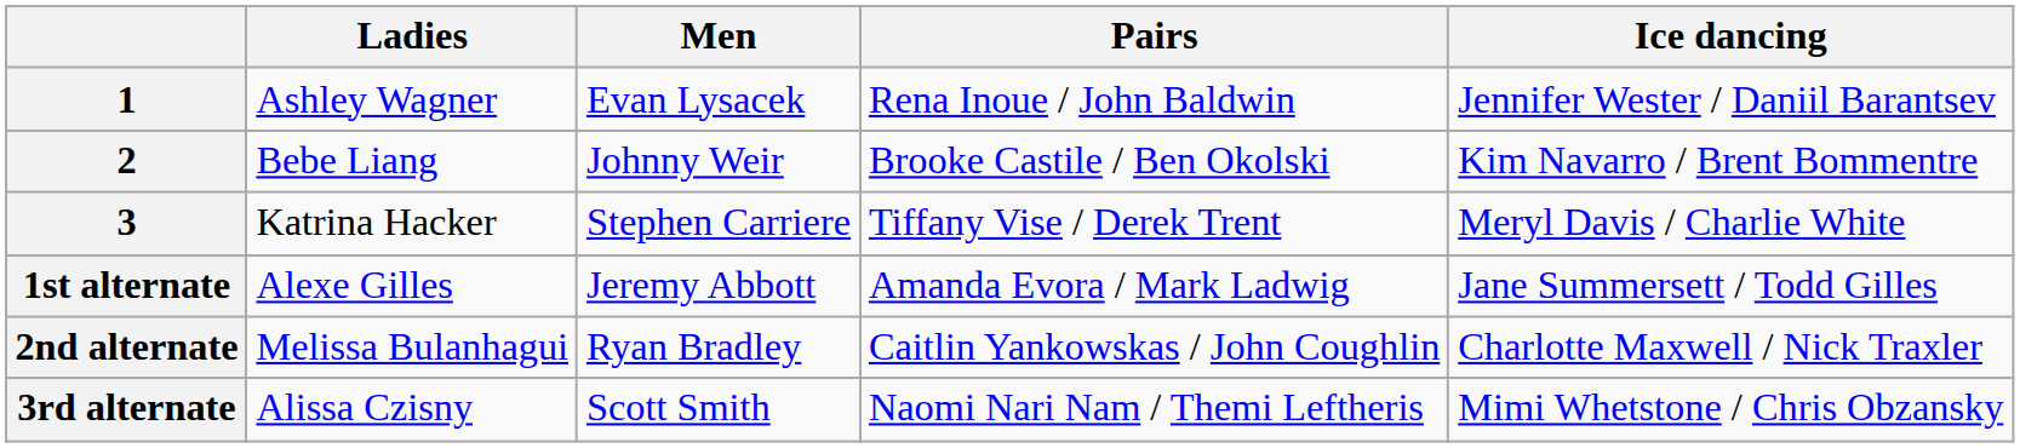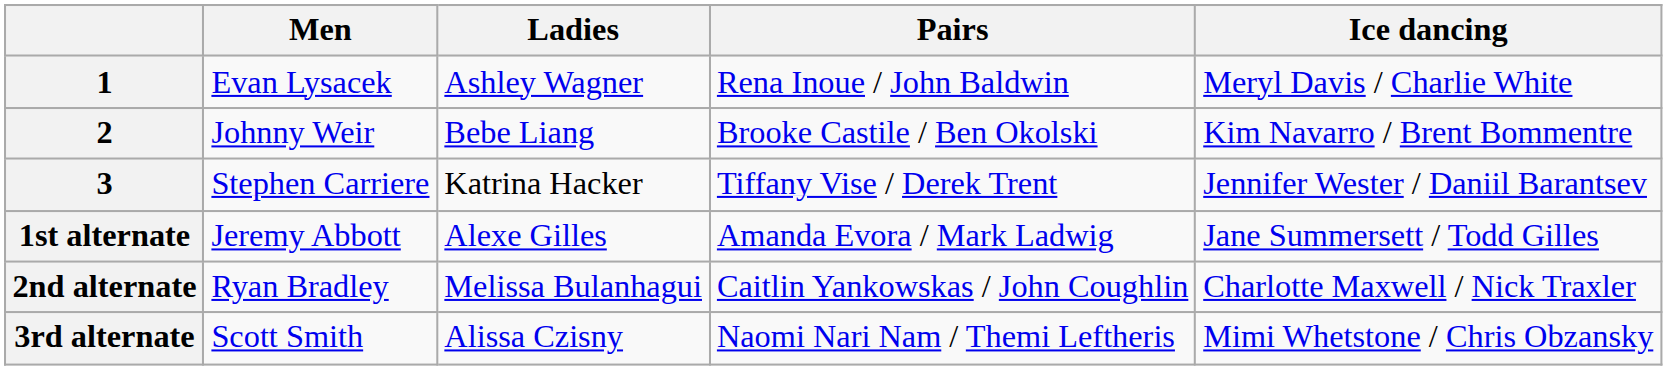 <table class="wikitable">
 <tr>
 <th></th>
+<th>Men</th>
 <th>Ladies</th>
-<th>Men</th>
 <th>Pairs</th>
 <th>Ice dancing</th>
 </tr>
 <tr>
 <th>1</th>
+<td><a href='#'>Evan Lysacek</a></td>
 <td><a href='#'>Ashley Wagner</a></td>
-<td><a href='#'>Evan Lysacek</a></td>
 <td><a href='#'>Rena Inoue</a> / <a href='#'>John Baldwin</a></td>
-<td><a href='#'>Jennifer Wester</a> / <a href='#'>Daniil Barantsev</a></td>
+<td><a href='#'>Meryl Davis</a> / <a href='#'>Charlie White</a></td>
 </tr>
 <tr>
 <th>2</th>
+<td><a href='#'>Johnny Weir</a></td>
 <td><a href='#'>Bebe Liang</a></td>
-<td><a href='#'>Johnny Weir</a></td>
 <td><a href='#'>Brooke Castile</a> / <a href='#'>Ben Okolski</a></td>
 <td><a href='#'>Kim Navarro</a> / <a href='#'>Brent Bommentre</a></td>
 </tr>
 <tr>
 <th>3</th>
+<td><a href='#'>Stephen Carriere</a></td>
 <td>Katrina Hacker</td>
-<td><a href='#'>Stephen Carriere</a></td>
 <td><a href='#'>Tiffany Vise</a> / <a href='#'>Derek Trent</a></td>
-<td><a href='#'>Meryl Davis</a> / <a href='#'>Charlie White</a></td>
+<td><a href='#'>Jennifer Wester</a> / <a href='#'>Daniil Barantsev</a></td>
 </tr>
 <tr>
 <th>1st alternate</th>
+<td><a href='#'>Jeremy Abbott</a></td>
 <td><a href='#'>Alexe Gilles</a></td>
-<td><a href='#'>Jeremy Abbott</a></td>
 <td><a href='#'>Amanda Evora</a> / <a href='#'>Mark Ladwig</a></td>
 <td><a href='#'>Jane Summersett</a> / <a href='#'>Todd Gilles</a></td>
 </tr>
 <tr>
 <th>2nd alternate</th>
+<td><a href='#'>Ryan Bradley</a></td>
 <td><a href='#'>Melissa Bulanhagui</a></td>
-<td><a href='#'>Ryan Bradley</a></td>
 <td><a href='#'>Caitlin Yankowskas</a> / <a href='#'>John Coughlin</a></td>
 <td><a href='#'>Charlotte Maxwell</a> / <a href='#'>Nick Traxler</a></td>
 </tr>
 <tr>
 <th>3rd alternate</th>
+<td><a href='#'>Scott Smith</a></td>
 <td><a href='#'>Alissa Czisny</a></td>
-<td><a href='#'>Scott Smith</a></td>
 <td><a href='#'>Naomi Nari Nam</a> / <a href='#'>Themi Leftheris</a></td>
 <td><a href='#'>Mimi Whetstone</a> / <a href='#'>Chris Obzansky</a></td>
 </tr>
 </table>
